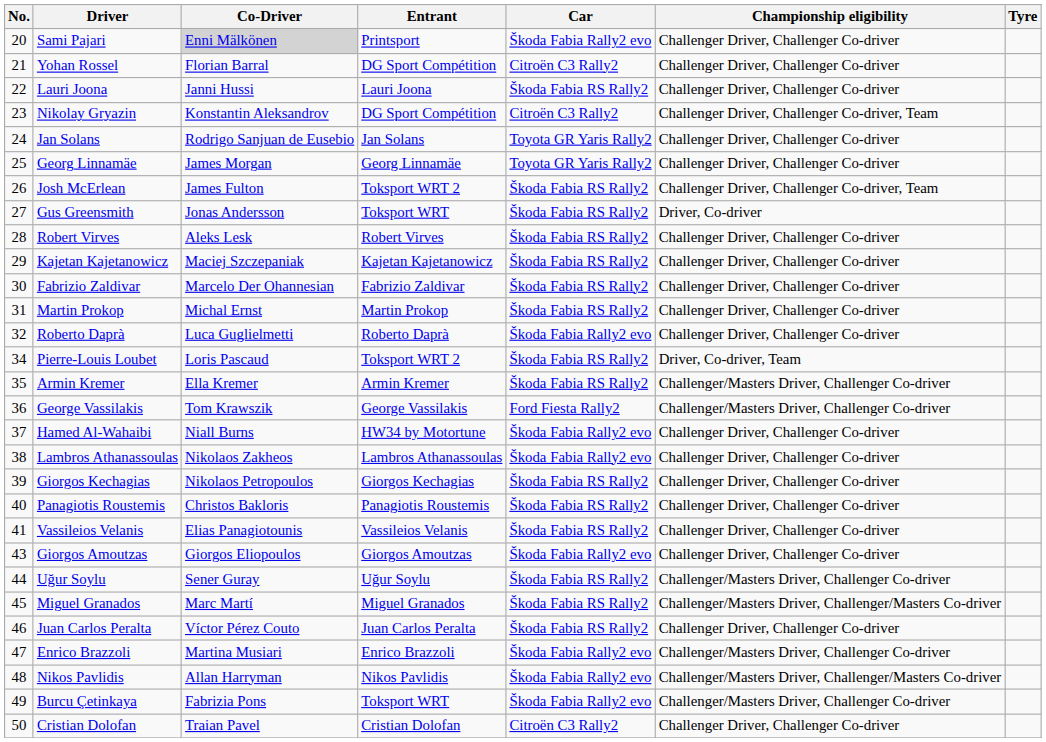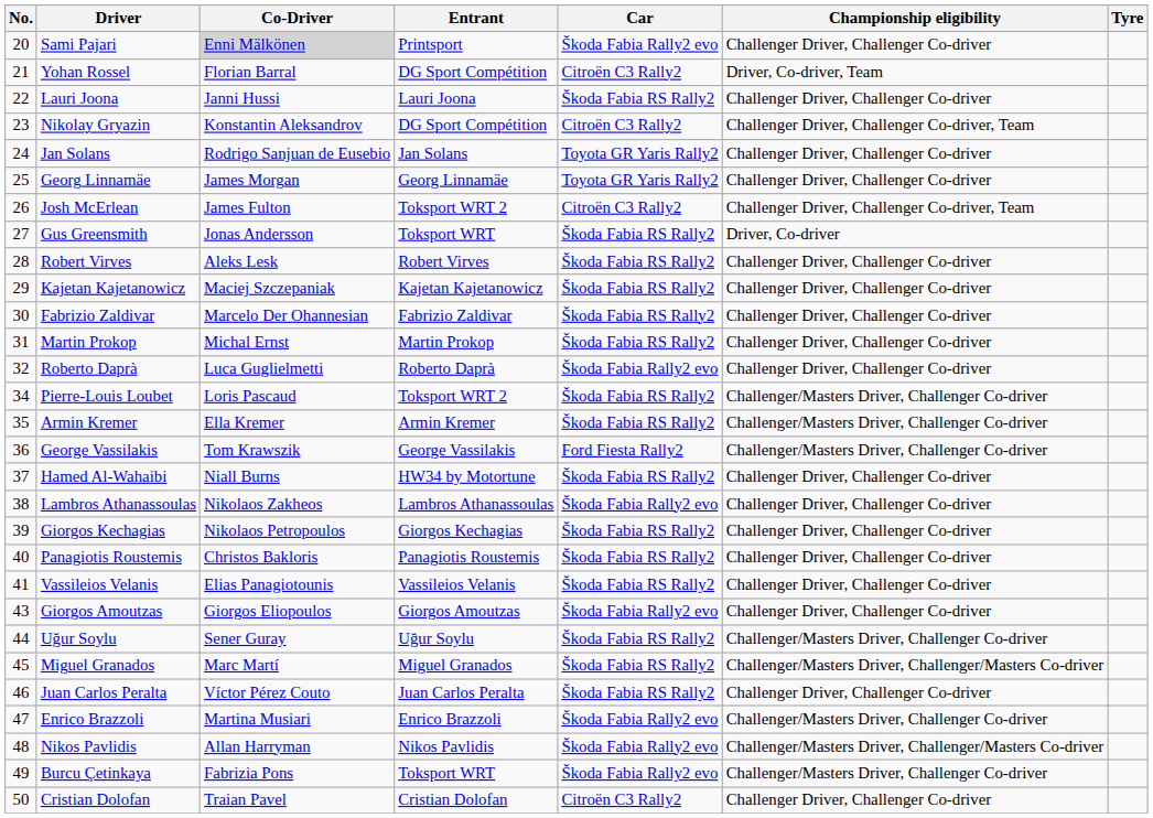 <table class="wikitable" style="font-size: 85%;">
 <tr>
 <th>No.</th>
 <th>Driver</th>
 <th>Co-Driver</th>
 <th>Entrant</th>
 <th>Car</th>
 <th>Championship eligibility</th>
 <th>Tyre</th>
 </tr>
 <tr>
 <td align="center">20</td>
 <td> <a href='#'>Sami Pajari</a></td>
 <td style="background: lightgrey;"> <a href='#'>Enni Mälkönen</a></td>
 <td> <a href='#'>Printsport</a></td>
 <td><a href='#'>Škoda Fabia Rally2 evo</a></td>
 <td>Challenger Driver, Challenger Co-driver</td>
 <td align="center"></td>
 </tr>
 <tr>
 <td align="center">21</td>
 <td> <a href='#'>Yohan Rossel</a></td>
 <td> <a href='#'>Florian Barral</a></td>
 <td> <a href='#'>DG Sport Compétition</a></td>
 <td><a href='#'>Citroën C3 Rally2</a></td>
-<td>Challenger Driver, Challenger Co-driver</td>
+<td>Driver, Co-driver, Team</td>
 <td align="center"></td>
 </tr>
 <tr>
 <td align="center">22</td>
 <td> <a href='#'>Lauri Joona</a></td>
 <td> <a href='#'>Janni Hussi</a></td>
 <td> <a href='#'>Lauri Joona</a></td>
 <td><a href='#'>Škoda Fabia RS Rally2</a></td>
 <td>Challenger Driver, Challenger Co-driver</td>
 <td align="center"></td>
 </tr>
 <tr>
 <td align="center">23</td>
 <td> <a href='#'>Nikolay Gryazin</a></td>
 <td> <a href='#'>Konstantin Aleksandrov</a></td>
 <td> <a href='#'>DG Sport Compétition</a></td>
 <td><a href='#'>Citroën C3 Rally2</a></td>
 <td>Challenger Driver, Challenger Co-driver, Team</td>
 <td align="center"></td>
 </tr>
 <tr>
 <td align="center">24</td>
 <td> <a href='#'>Jan Solans</a></td>
 <td> <a href='#'>Rodrigo Sanjuan de Eusebio</a></td>
 <td> <a href='#'>Jan Solans</a></td>
 <td><a href='#'>Toyota GR Yaris Rally2</a></td>
 <td>Challenger Driver, Challenger Co-driver</td>
 <td align="center"></td>
 </tr>
 <tr>
 <td align="center">25</td>
 <td> <a href='#'>Georg Linnamäe</a></td>
 <td> <a href='#'>James Morgan</a></td>
 <td> <a href='#'>Georg Linnamäe</a></td>
 <td><a href='#'>Toyota GR Yaris Rally2</a></td>
 <td>Challenger Driver, Challenger Co-driver</td>
 <td align="center"></td>
 </tr>
 <tr>
 <td align="center">26</td>
 <td> <a href='#'>Josh McErlean</a></td>
 <td> <a href='#'>James Fulton</a></td>
 <td> <a href='#'>Toksport WRT 2</a></td>
-<td><a href='#'>Škoda Fabia RS Rally2</a></td>
+<td><a href='#'>Citroën C3 Rally2</a></td>
 <td>Challenger Driver, Challenger Co-driver, Team</td>
 <td align="center"></td>
 </tr>
 <tr>
 <td align="center">27</td>
 <td> <a href='#'>Gus Greensmith</a></td>
 <td> <a href='#'>Jonas Andersson</a></td>
 <td> <a href='#'>Toksport WRT</a></td>
 <td><a href='#'>Škoda Fabia RS Rally2</a></td>
 <td>Driver, Co-driver</td>
 <td align="center"></td>
 </tr>
 <tr>
 <td align="center">28</td>
 <td> <a href='#'>Robert Virves</a></td>
 <td> <a href='#'>Aleks Lesk</a></td>
 <td> <a href='#'>Robert Virves</a></td>
 <td><a href='#'>Škoda Fabia RS Rally2</a></td>
 <td>Challenger Driver, Challenger Co-driver</td>
 <td align="center"></td>
 </tr>
 <tr>
 <td align="center">29</td>
 <td> <a href='#'>Kajetan Kajetanowicz</a></td>
 <td> <a href='#'>Maciej Szczepaniak</a></td>
 <td> <a href='#'>Kajetan Kajetanowicz</a></td>
 <td><a href='#'>Škoda Fabia RS Rally2</a></td>
 <td>Challenger Driver, Challenger Co-driver</td>
 <td align="center"></td>
 </tr>
 <tr>
 <td align="center">30</td>
 <td> <a href='#'>Fabrizio Zaldivar</a></td>
 <td> <a href='#'>Marcelo Der Ohannesian</a></td>
 <td> <a href='#'>Fabrizio Zaldivar</a></td>
 <td><a href='#'>Škoda Fabia RS Rally2</a></td>
 <td>Challenger Driver, Challenger Co-driver</td>
 <td align="center"></td>
 </tr>
 <tr>
 <td align="center">31</td>
 <td> <a href='#'>Martin Prokop</a></td>
 <td> <a href='#'>Michal Ernst</a></td>
 <td> <a href='#'>Martin Prokop</a></td>
 <td><a href='#'>Škoda Fabia RS Rally2</a></td>
 <td>Challenger Driver, Challenger Co-driver</td>
 <td align="center"></td>
 </tr>
 <tr>
 <td align="center">32</td>
 <td> <a href='#'>Roberto Daprà</a></td>
 <td> <a href='#'>Luca Guglielmetti</a></td>
 <td> <a href='#'>Roberto Daprà</a></td>
 <td><a href='#'>Škoda Fabia Rally2 evo</a></td>
 <td>Challenger Driver, Challenger Co-driver</td>
 <td align="center"></td>
 </tr>
 <tr>
 <td align="center">34</td>
 <td> <a href='#'>Pierre-Louis Loubet</a></td>
 <td> <a href='#'>Loris Pascaud</a></td>
 <td> <a href='#'>Toksport WRT 2</a></td>
 <td><a href='#'>Škoda Fabia RS Rally2</a></td>
-<td>Driver, Co-driver, Team</td>
+<td>Challenger/Masters Driver, Challenger Co-driver</td>
 <td align="center"></td>
 </tr>
 <tr>
 <td align="center">35</td>
 <td> <a href='#'>Armin Kremer</a></td>
 <td> <a href='#'>Ella Kremer</a></td>
 <td> <a href='#'>Armin Kremer</a></td>
 <td><a href='#'>Škoda Fabia RS Rally2</a></td>
 <td>Challenger/Masters Driver, Challenger Co-driver</td>
 <td align="center"></td>
 </tr>
 <tr>
 <td align="center">36</td>
 <td> <a href='#'>George Vassilakis</a></td>
 <td> <a href='#'>Tom Krawszik</a></td>
 <td> <a href='#'>George Vassilakis</a></td>
 <td><a href='#'>Ford Fiesta Rally2</a></td>
 <td>Challenger/Masters Driver, Challenger Co-driver</td>
 <td align="center"></td>
 </tr>
 <tr>
 <td align="center">37</td>
 <td> <a href='#'>Hamed Al-Wahaibi</a></td>
 <td> <a href='#'>Niall Burns</a></td>
 <td> <a href='#'>HW34 by Motortune</a></td>
-<td><a href='#'>Škoda Fabia Rally2 evo</a></td>
+<td><a href='#'>Škoda Fabia RS Rally2</a></td>
 <td>Challenger Driver, Challenger Co-driver</td>
 <td align="center"></td>
 </tr>
 <tr>
 <td align="center">38</td>
 <td> <a href='#'>Lambros Athanassoulas</a></td>
 <td> <a href='#'>Nikolaos Zakheos</a></td>
 <td> <a href='#'>Lambros Athanassoulas</a></td>
 <td><a href='#'>Škoda Fabia Rally2 evo</a></td>
 <td>Challenger Driver, Challenger Co-driver</td>
 <td align="center"></td>
 </tr>
 <tr>
 <td align="center">39</td>
 <td> <a href='#'>Giorgos Kechagias</a></td>
 <td> <a href='#'>Nikolaos Petropoulos</a></td>
 <td> <a href='#'>Giorgos Kechagias</a></td>
 <td><a href='#'>Škoda Fabia RS Rally2</a></td>
 <td>Challenger Driver, Challenger Co-driver</td>
 <td align="center"></td>
 </tr>
 <tr>
 <td align="center">40</td>
 <td> <a href='#'>Panagiotis Roustemis</a></td>
 <td> <a href='#'>Christos Bakloris</a></td>
 <td> <a href='#'>Panagiotis Roustemis</a></td>
 <td><a href='#'>Škoda Fabia RS Rally2</a></td>
 <td>Challenger Driver, Challenger Co-driver</td>
 <td align="center"></td>
 </tr>
 <tr>
 <td align="center">41</td>
 <td> <a href='#'>Vassileios Velanis</a></td>
 <td> <a href='#'>Elias Panagiotounis</a></td>
 <td> <a href='#'>Vassileios Velanis</a></td>
 <td><a href='#'>Škoda Fabia RS Rally2</a></td>
 <td>Challenger Driver, Challenger Co-driver</td>
 <td align="center"></td>
 </tr>
 <tr>
 <td align="center">43</td>
 <td> <a href='#'>Giorgos Amoutzas</a></td>
 <td> <a href='#'>Giorgos Eliopoulos</a></td>
 <td> <a href='#'>Giorgos Amoutzas</a></td>
 <td><a href='#'>Škoda Fabia Rally2 evo</a></td>
 <td>Challenger Driver, Challenger Co-driver</td>
 <td align="center"></td>
 </tr>
 <tr>
 <td align="center">44</td>
 <td> <a href='#'>Uğur Soylu</a></td>
 <td> <a href='#'>Sener Guray</a></td>
 <td> <a href='#'>Uğur Soylu</a></td>
 <td><a href='#'>Škoda Fabia RS Rally2</a></td>
 <td>Challenger/Masters Driver, Challenger Co-driver</td>
 <td align="center"></td>
 </tr>
 <tr>
 <td align="center">45</td>
 <td> <a href='#'>Miguel Granados</a></td>
 <td> <a href='#'>Marc Martí</a></td>
 <td> <a href='#'>Miguel Granados</a></td>
 <td><a href='#'>Škoda Fabia RS Rally2</a></td>
 <td>Challenger/Masters Driver, Challenger/Masters Co-driver</td>
 <td align="center"></td>
 </tr>
 <tr>
 <td align="center">46</td>
 <td> <a href='#'>Juan Carlos Peralta</a></td>
 <td> <a href='#'>Víctor Pérez Couto</a></td>
 <td> <a href='#'>Juan Carlos Peralta</a></td>
 <td><a href='#'>Škoda Fabia RS Rally2</a></td>
 <td>Challenger Driver, Challenger Co-driver</td>
 <td align="center"></td>
 </tr>
 <tr>
 <td align="center">47</td>
 <td> <a href='#'>Enrico Brazzoli</a></td>
 <td> <a href='#'>Martina Musiari</a></td>
 <td> <a href='#'>Enrico Brazzoli</a></td>
 <td><a href='#'>Škoda Fabia Rally2 evo</a></td>
 <td>Challenger/Masters Driver, Challenger Co-driver</td>
 <td align="center"></td>
 </tr>
 <tr>
 <td align="center">48</td>
 <td> <a href='#'>Nikos Pavlidis</a></td>
 <td> <a href='#'>Allan Harryman</a></td>
 <td> <a href='#'>Nikos Pavlidis</a></td>
 <td><a href='#'>Škoda Fabia Rally2 evo</a></td>
 <td>Challenger/Masters Driver, Challenger/Masters Co-driver</td>
 <td align="center"></td>
 </tr>
 <tr>
 <td align="center">49</td>
 <td> <a href='#'>Burcu Çetinkaya</a></td>
 <td> <a href='#'>Fabrizia Pons</a></td>
 <td> <a href='#'>Toksport WRT</a></td>
 <td><a href='#'>Škoda Fabia Rally2 evo</a></td>
 <td>Challenger/Masters Driver, Challenger Co-driver</td>
 <td align="center"></td>
 </tr>
 <tr>
 <td align="center">50</td>
 <td> <a href='#'>Cristian Dolofan</a></td>
 <td> <a href='#'>Traian Pavel</a></td>
 <td> <a href='#'>Cristian Dolofan</a></td>
 <td><a href='#'>Citroën C3 Rally2</a></td>
 <td>Challenger Driver, Challenger Co-driver</td>
 <td align="center"></td>
 </tr>
 <tr>
 </tr>
 </table>
